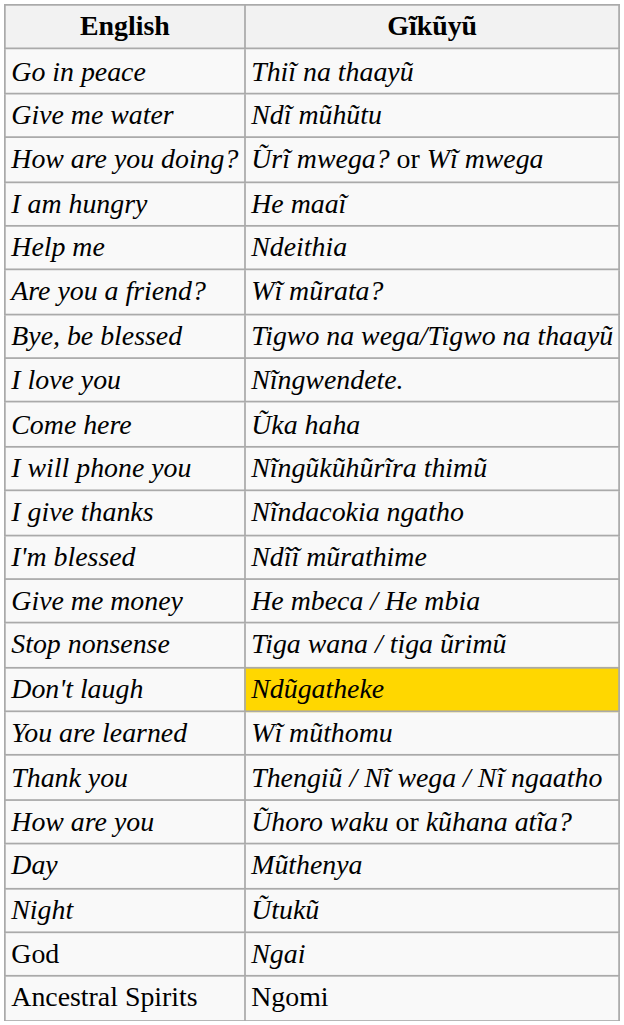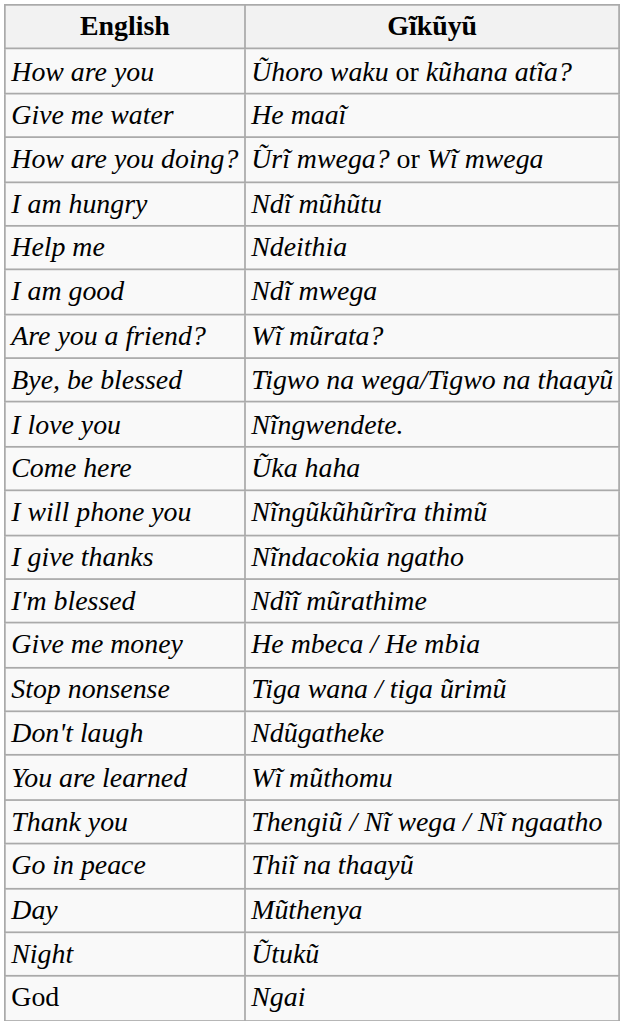 <table class="wikitable sortable">
 <tr>
 <th>English</th>
 <th>Gĩkũyũ</th>
 </tr>
 <tr>
-<td><em>Go in peace</em></td>
-<td><em>Thiĩ na thaayũ</em></td>
+<td><em>How are you</em></td>
+<td><em>Ũhoro waku</em> or <em>kũhana atĩa?</em></td>
 </tr>
 <tr>
 <td><em>Give me water</em></td>
-<td><em>Ndĩ mũhũtu</em></td>
+<td><em>He maaĩ</em></td>
 </tr>
 <tr>
 <td><em>How are you doing?</em></td>
 <td><em>Ũrĩ mwega?</em> or <em>Wĩ mwega</em></td>
 </tr>
 <tr>
 <td><em>I am hungry</em></td>
-<td><em>He maaĩ</em></td>
+<td><em>Ndĩ mũhũtu</em></td>
 </tr>
 <tr>
 <td><em>Help me</em></td>
 <td><em>Ndeithia</em></td>
+</tr>
+<tr>
+<td><em>I am good</em></td>
+<td><em>Ndĩ mwega</em></td>
 </tr>
 <tr>
 <td><em>Are you a friend?</em></td>
 <td><em>Wĩ mũrata?</em></td>
 </tr>
 <tr>
 <td><em>Bye, be blessed</em></td>
 <td><em>Tigwo na wega/Tigwo na thaayũ</em></td>
 </tr>
 <tr>
 <td><em>I love you</em></td>
 <td><em>Nĩngwendete.</em></td>
 </tr>
 <tr>
 <td><em>Come here</em></td>
 <td><em>Ũka haha</em></td>
 </tr>
 <tr>
 <td><em>I will phone you</em></td>
 <td><em>Nĩngũkũhũrĩra thimũ</em></td>
 </tr>
 <tr>
 <td><em>I give thanks</em></td>
 <td><em>Nĩndacokia ngatho</em></td>
 </tr>
 <tr>
 <td><em>I'm blessed</em></td>
 <td><em>Ndĩĩ mũrathime</em></td>
 </tr>
 <tr>
 <td><em>Give me money</em></td>
 <td><em>He mbeca / He mbia</em></td>
 </tr>
 <tr>
 <td><em>Stop nonsense</em></td>
 <td><em>Tiga wana / tiga ũrimũ</em></td>
 </tr>
 <tr>
 <td><em>Don't laugh</em></td>
-<td style="background: gold;"><em>Ndũgatheke</em></td>
+<td><em>Ndũgatheke</em></td>
 </tr>
 <tr>
 <td><em>You are learned</em></td>
 <td><em>Wĩ mũthomu</em></td>
 </tr>
 <tr>
 <td><em>Thank you</em></td>
 <td><em>Thengiũ / Nĩ wega / Nĩ ngaatho</em></td>
 </tr>
 <tr>
-<td><em>How are you</em></td>
-<td><em>Ũhoro waku</em> or <em>kũhana atĩa?</em></td>
+<td><em>Go in peace</em></td>
+<td><em>Thiĩ na thaayũ</em></td>
 </tr>
 <tr>
 <td><em>Day</em></td>
 <td><em>Mũthenya</em></td>
 </tr>
 <tr>
 <td><em>Night</em></td>
 <td><em>Ũtukũ</em></td>
 </tr>
 <tr>
 <td>God</td>
 <td><em>Ngai</em></td>
 </tr>
-<tr>
-<td>Ancestral Spirits</td>
-<td>Ngomi</td>
-</tr>
 </table>
